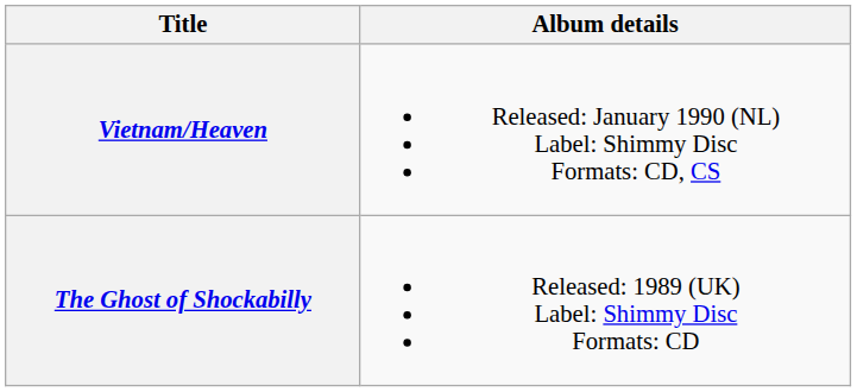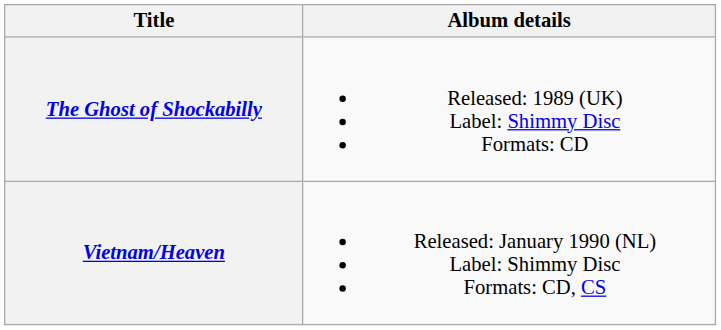 <table class="wikitable plainrowheaders" style="text-align:center;">
 <tr>
 <th scope="col" rowspan="1" style="width:14em;">Title</th>
 <th scope="col" rowspan="1" style="width:19.5em;">Album details</th>
 </tr>
 <tr>
+<th scope="row"><em><a href='#'>The Ghost of Shockabilly</a></em></th>
+<td><br><ul><li>Released: 1989 <span>(UK)</span></li><li>Label: <a href='#'>Shimmy Disc</a></li><li>Formats: CD</li></ul></td>
+</tr>
+<tr>
 <th scope="row"><em><a href='#'>Vietnam/Heaven</a></em></th>
 <td><br><ul><li>Released: January 1990 <span>(NL)</span></li><li>Label: Shimmy Disc</li><li>Formats: CD, <a href='#'>CS</a></li></ul></td>
 </tr>
-<tr>
-<th scope="row"><em><a href='#'>The Ghost of Shockabilly</a></em></th>
-<td><br><ul><li>Released: 1989 <span>(UK)</span></li><li>Label: <a href='#'>Shimmy Disc</a></li><li>Formats: CD</li></ul></td>
-</tr>
 </table>
